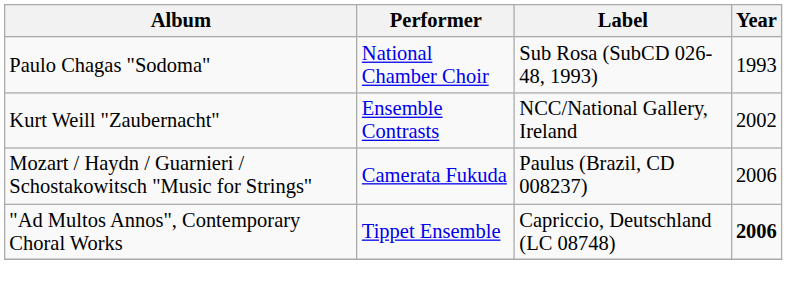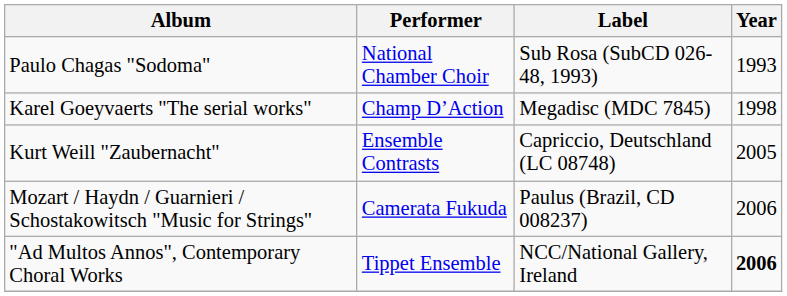 <table class="wikitable">
 <tr>
 <th>Album</th>
 <th>Performer</th>
 <th>Label</th>
 <th>Year</th>
 </tr>
 <tr>
 <td>Paulo Chagas "Sodoma"</td>
 <td><a href='#'>National Chamber Choir</a></td>
 <td>Sub Rosa (SubCD 026-48, 1993)</td>
 <td>1993</td>
 </tr>
 <tr>
+<td>Karel Goeyvaerts "The serial works"</td>
+<td><a href='#'>Champ D’Action</a></td>
+<td>Megadisc (MDC 7845)</td>
+<td>1998</td>
+</tr>
+<tr>
 <td>Kurt Weill "Zaubernacht"</td>
 <td><a href='#'>Ensemble Contrasts</a></td>
-<td>NCC/National Gallery, Ireland</td>
-<td>2002</td>
+<td>Capriccio, Deutschland (LC 08748)</td>
+<td>2005</td>
 </tr>
 <tr>
 <td>Mozart / Haydn / Guarnieri / Schostakowitsch "Music for Strings"</td>
 <td><a href='#'>Camerata Fukuda</a></td>
 <td>Paulus (Brazil, CD 008237)</td>
 <td>2006</td>
 </tr>
 <tr>
 <td>"Ad Multos Annos", Contemporary Choral Works</td>
 <td><a href='#'>Tippet Ensemble</a></td>
-<td>Capriccio, Deutschland (LC 08748)</td>
+<td>NCC/National Gallery, Ireland</td>
 <td><strong>2006</strong></td>
 </tr>
 <tr>
 </tr>
 </table>
